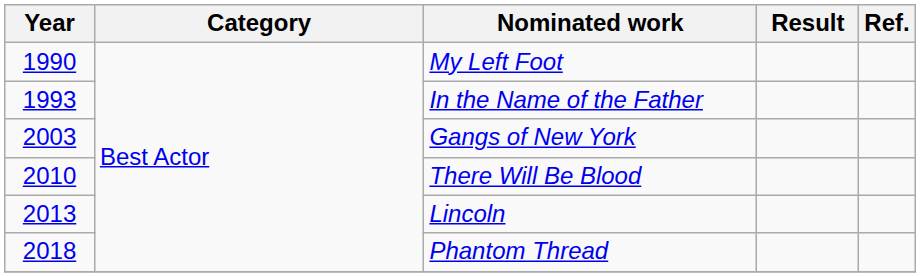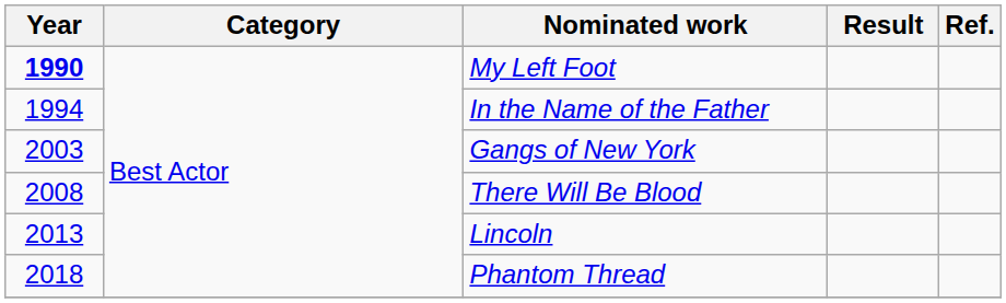 <table class=wikitable>
 <tr>
 <th scope="col" style="width:5em;">Year</th>
 <th scope="col" style="width:28em;">Category</th>
 <th scope="col" style="width:27em;">Nominated work</th>
 <th scope="col" style="width:5em;">Result</th>
 <th>Ref.</th>
 </tr>
 <tr>
-<td style="text-align:center;"><a href='#'>1990</a></td>
+<td style="text-align:center;"><strong><a href='#'>1990</a></strong></td>
 <td rowspan="6"><a href='#'>Best Actor</a></td>
 <td><em><a href='#'>My Left Foot</a></em></td>
 <td></td>
 <td style="text-align:center;"></td>
 </tr>
 <tr>
-<td style="text-align:center;"><a href='#'>1993</a></td>
+<td style="text-align:center;"><a href='#'>1994</a></td>
 <td><em><a href='#'>In the Name of the Father</a></em></td>
 <td></td>
 <td style="text-align:center;"></td>
 </tr>
 <tr>
 <td style="text-align:center;"><a href='#'>2003</a></td>
 <td><em><a href='#'>Gangs of New York</a></em></td>
 <td></td>
 <td style="text-align:center;"></td>
 </tr>
 <tr>
-<td style="text-align:center;"><a href='#'>2010</a></td>
+<td style="text-align:center;"><a href='#'>2008</a></td>
 <td><em><a href='#'>There Will Be Blood</a></em></td>
 <td></td>
 <td style="text-align:center;"></td>
 </tr>
 <tr>
 <td style="text-align:center;"><a href='#'>2013</a></td>
 <td><em><a href='#'>Lincoln</a></em></td>
 <td></td>
 <td style="text-align:center;"></td>
 </tr>
 <tr>
 <td style="text-align:center;"><a href='#'>2018</a></td>
 <td><em><a href='#'>Phantom Thread</a></em></td>
 <td></td>
 <td style="text-align:center;"></td>
 </tr>
 <tr>
 </tr>
 </table>
